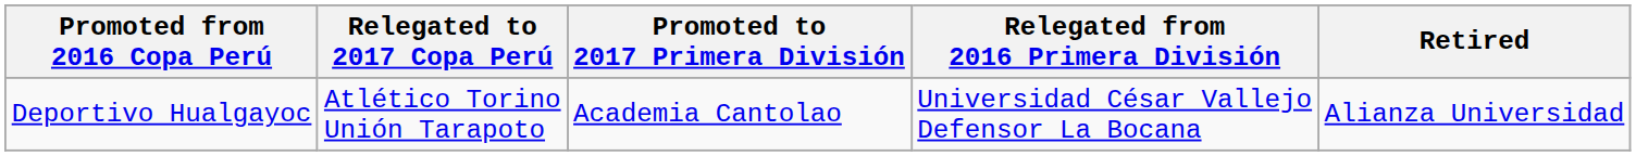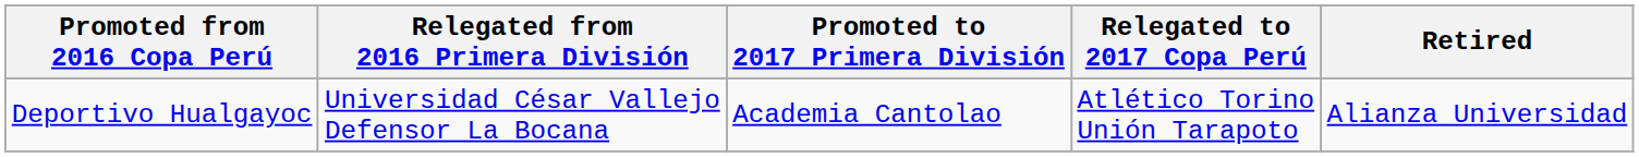 <table class="wikitable">
 <tr>
 <th>Promoted from<br><a href='#'>2016 Copa Perú</a></th>
+<th>Relegated from<br><a href='#'>2016 Primera División</a></th>
+<th>Promoted to<br><a href='#'>2017 Primera División</a></th>
 <th>Relegated to<br><a href='#'>2017 Copa Perú</a></th>
-<th>Promoted to<br><a href='#'>2017 Primera División</a></th>
-<th>Relegated from<br><a href='#'>2016 Primera División</a></th>
 <th>Retired</th>
 </tr>
 <tr>
 <td> <a href='#'>Deportivo Hualgayoc</a> </td>
+<td> <a href='#'>Universidad César Vallejo</a> <br> <a href='#'>Defensor La Bocana</a> </td>
+<td> <a href='#'>Academia Cantolao</a> </td>
 <td> <a href='#'>Atlético Torino</a> <br> <a href='#'>Unión Tarapoto</a> </td>
-<td> <a href='#'>Academia Cantolao</a> </td>
-<td> <a href='#'>Universidad César Vallejo</a> <br> <a href='#'>Defensor La Bocana</a> </td>
 <td> <a href='#'>Alianza Universidad</a> </td>
 </tr>
 </table>
